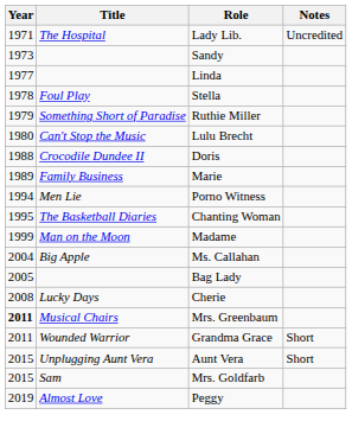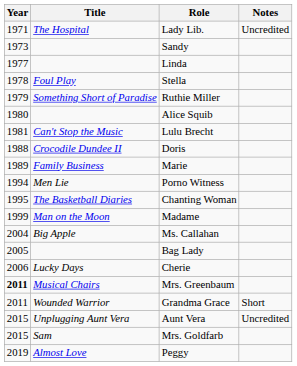 <table class="wikitable sortable">
 <tr>
 <th>Year</th>
 <th>Title</th>
 <th>Role</th>
 <th class="unsortable">Notes</th>
 </tr>
 <tr>
 <td>1971</td>
 <td><em><a href='#'>The Hospital</a></em></td>
 <td>Lady Lib.</td>
 <td>Uncredited</td>
 </tr>
 <tr>
 <td>1973</td>
 <td><em></em></td>
 <td>Sandy</td>
 <td></td>
 </tr>
 <tr>
 <td>1977</td>
 <td><em></em></td>
 <td>Linda</td>
 <td></td>
 </tr>
 <tr>
 <td>1978</td>
 <td><em><a href='#'>Foul Play</a></em></td>
 <td>Stella</td>
 <td></td>
 </tr>
 <tr>
 <td>1979</td>
 <td><em><a href='#'>Something Short of Paradise</a></em></td>
 <td>Ruthie Miller</td>
 <td></td>
 </tr>
 <tr>
 <td>1980</td>
+<td><em></em></td>
+<td>Alice Squib</td>
+<td></td>
+</tr>
+<tr>
+<td>1981</td>
 <td><em><a href='#'>Can't Stop the Music</a></em></td>
 <td>Lulu Brecht</td>
 <td></td>
 </tr>
 <tr>
 <td>1988</td>
 <td><em><a href='#'>Crocodile Dundee II</a></em></td>
 <td>Doris</td>
 <td></td>
 </tr>
 <tr>
 <td>1989</td>
 <td><em><a href='#'>Family Business</a></em></td>
 <td>Marie</td>
 <td></td>
 </tr>
 <tr>
 <td>1994</td>
 <td><em>Men Lie</em></td>
 <td>Porno Witness</td>
 <td></td>
 </tr>
 <tr>
 <td>1995</td>
 <td><em><a href='#'>The Basketball Diaries</a></em></td>
 <td>Chanting Woman</td>
 <td></td>
 </tr>
 <tr>
 <td>1999</td>
 <td><em><a href='#'>Man on the Moon</a></em></td>
 <td>Madame</td>
 <td></td>
 </tr>
 <tr>
 <td>2004</td>
 <td><em>Big Apple</em></td>
 <td>Ms. Callahan</td>
 <td></td>
 </tr>
 <tr>
 <td>2005</td>
 <td><em></em></td>
 <td>Bag Lady</td>
 <td></td>
 </tr>
 <tr>
-<td>2008</td>
+<td>2006</td>
 <td><em>Lucky Days</em></td>
 <td>Cherie</td>
 <td></td>
 </tr>
 <tr>
 <td><strong>2011</strong></td>
 <td><em><a href='#'>Musical Chairs</a></em></td>
 <td>Mrs. Greenbaum</td>
 <td></td>
 </tr>
 <tr>
 <td>2011</td>
 <td><em>Wounded Warrior</em></td>
 <td>Grandma Grace</td>
 <td>Short</td>
 </tr>
 <tr>
 <td>2015</td>
 <td><em>Unplugging Aunt Vera</em></td>
 <td>Aunt Vera</td>
-<td>Short</td>
+<td>Uncredited</td>
 </tr>
 <tr>
 <td>2015</td>
 <td><em>Sam</em></td>
 <td>Mrs. Goldfarb</td>
 <td></td>
 </tr>
 <tr>
 <td>2019</td>
 <td><em><a href='#'>Almost Love</a></em></td>
 <td>Peggy</td>
 <td></td>
 </tr>
 </table>
